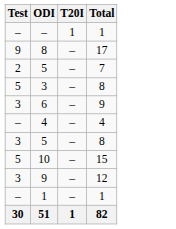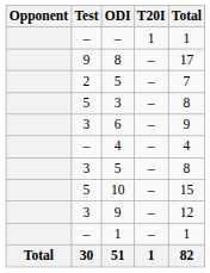 <table class="wikitable" style="text-align:center; margin-left:15px">
 <tr>
+<th>Opponent</th>
 <th>Test</th>
 <th>ODI</th>
 <th>T20I</th>
 <th>Total</th>
 </tr>
 <tr>
+<th style="text-align: left"></th>
 <td>–</td>
 <td>–</td>
 <td>1</td>
 <td>1</td>
 </tr>
 <tr>
+<th style="text-align: left"></th>
 <td>9</td>
 <td>8</td>
 <td>–</td>
 <td>17</td>
 </tr>
 <tr>
+<th style="text-align: left"></th>
 <td>2</td>
 <td>5</td>
 <td>–</td>
 <td>7</td>
 </tr>
 <tr>
+<th style="text-align: left"></th>
 <td>5</td>
 <td>3</td>
 <td>–</td>
 <td>8</td>
 </tr>
 <tr>
+<th style="text-align: left"></th>
 <td>3</td>
 <td>6</td>
 <td>–</td>
 <td>9</td>
 </tr>
 <tr>
+<th style="text-align: left"></th>
 <td>–</td>
 <td>4</td>
 <td>–</td>
 <td>4</td>
 </tr>
 <tr>
+<th style="text-align: left"></th>
 <td>3</td>
 <td>5</td>
 <td>–</td>
 <td>8</td>
 </tr>
 <tr>
+<th style="text-align: left"></th>
 <td>5</td>
 <td>10</td>
 <td>–</td>
 <td>15</td>
 </tr>
 <tr>
+<th style="text-align: left"></th>
 <td>3</td>
 <td>9</td>
 <td>–</td>
 <td>12</td>
 </tr>
 <tr>
+<th style="text-align: left"></th>
 <td>–</td>
 <td>1</td>
 <td>–</td>
 <td>1</td>
 </tr>
 <tr>
+<th>Total</th>
 <th>30</th>
 <th>51</th>
 <th>1</th>
 <th>82</th>
 </tr>
 </table>
